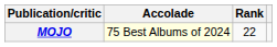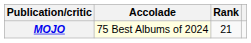 <table class="wikitable sortable plainrowheaders">
 <tr>
 <th scope="col">Publication/critic</th>
 <th scope="col">Accolade</th>
 <th scope="col">Rank</th>
 <th scope="col" class="unsortable"></th>
 </tr>
 <tr>
 <th scope="row"><em><a href='#'>MOJO</a></em></th>
 <td style="background: lightyellow;">75 Best Albums of 2024</td>
-<td style="text-align: center;">22</td>
+<td style="text-align: center;">21</td>
 <td style="text-align: center;"></td>
 </tr>
 </table>
